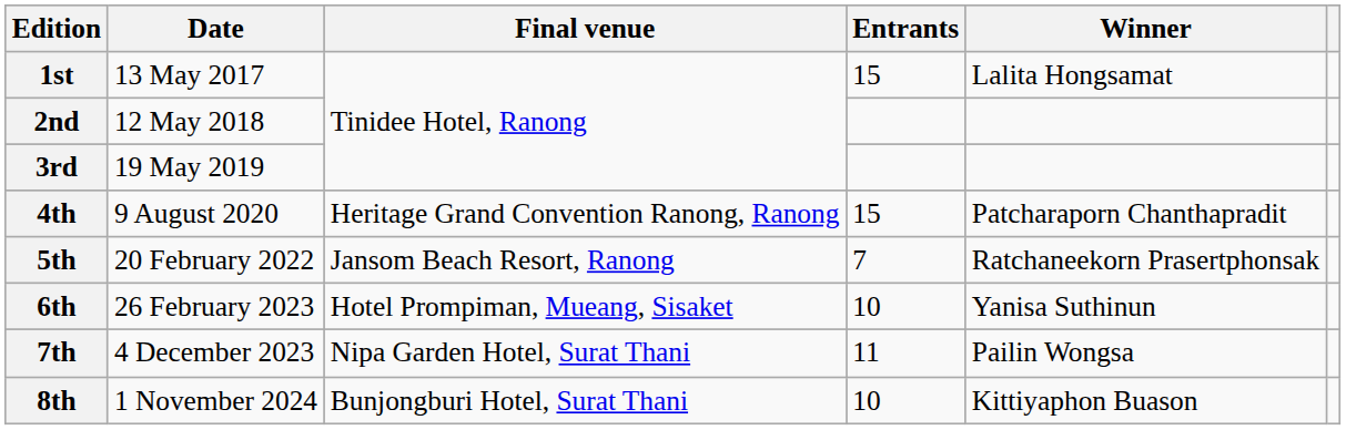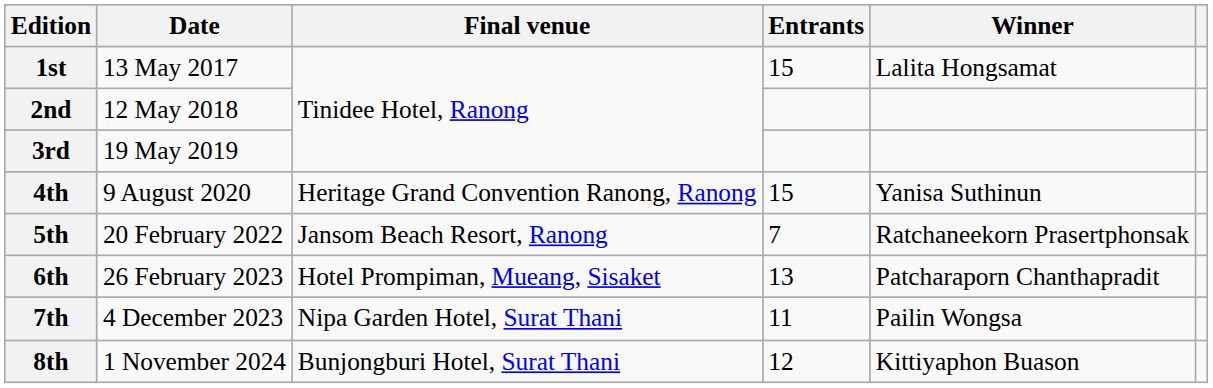 <table class="wikitable defaultcenter col2left col3left col5left" style="font-size:95%;">
 <tr>
 <th>Edition</th>
 <th>Date</th>
 <th>Final venue</th>
 <th>Entrants</th>
 <th>Winner</th>
 <th></th>
 </tr>
 <tr>
 <th>1st</th>
 <td>13 May 2017</td>
 <td rowspan=3>Tinidee Hotel, <a href='#'>Ranong</a></td>
 <td>15</td>
 <td>Lalita Hongsamat</td>
 <td></td>
 </tr>
 <tr>
 <th>2nd</th>
 <td>12 May 2018</td>
 <td></td>
 <td></td>
 <td></td>
 </tr>
 <tr>
 <th>3rd</th>
 <td>19 May 2019</td>
 <td></td>
 <td></td>
 <td></td>
 </tr>
 <tr>
 <th>4th</th>
 <td>9 August 2020</td>
 <td>Heritage Grand Convention Ranong, <a href='#'>Ranong</a></td>
 <td>15</td>
-<td>Patcharaporn Chanthapradit</td>
+<td>Yanisa Suthinun</td>
 <td></td>
 </tr>
 <tr>
 <th>5th</th>
 <td>20 February 2022</td>
 <td>Jansom Beach Resort, <a href='#'>Ranong</a></td>
 <td>7</td>
 <td>Ratchaneekorn Prasertphonsak</td>
 <td></td>
 </tr>
 <tr>
 <th>6th</th>
 <td>26 February 2023</td>
 <td>Hotel Prompiman, <a href='#'>Mueang</a>, <a href='#'>Sisaket</a></td>
-<td>10</td>
-<td>Yanisa Suthinun</td>
+<td>13</td>
+<td>Patcharaporn Chanthapradit</td>
 <td></td>
 </tr>
 <tr>
 <th>7th</th>
 <td>4 December 2023</td>
 <td>Nipa Garden Hotel, <a href='#'>Surat Thani</a></td>
 <td>11</td>
 <td>Pailin Wongsa</td>
 <td></td>
 </tr>
 <tr>
 <th>8th</th>
 <td>1 November 2024</td>
 <td>Bunjongburi Hotel, <a href='#'>Surat Thani</a></td>
-<td>10</td>
+<td>12</td>
 <td>Kittiyaphon Buason</td>
 <td></td>
 </tr>
 </table>
